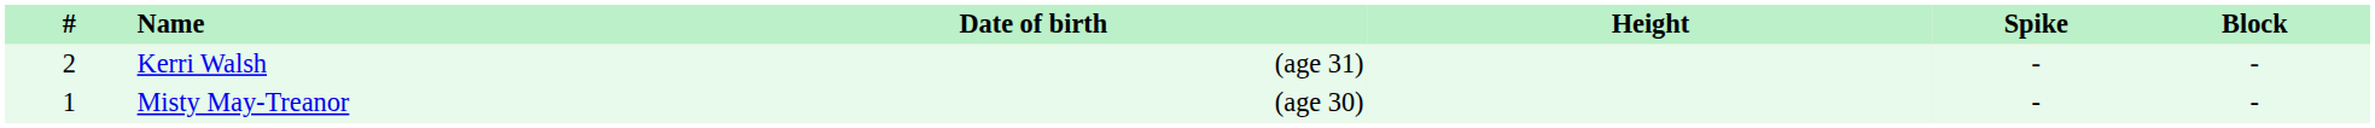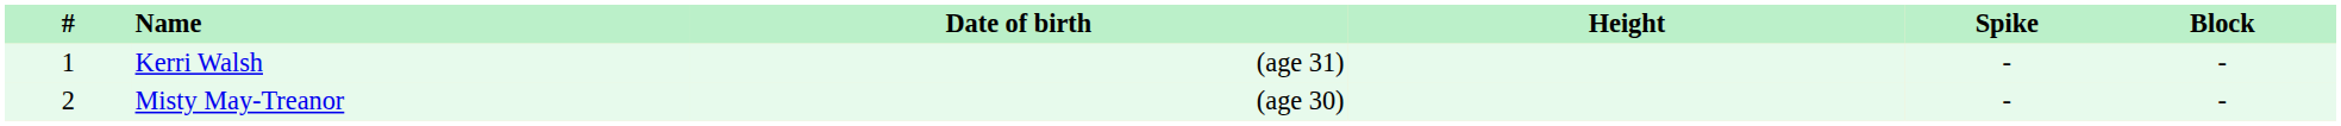 <table border=0 cellpadding=2 cellspacing=0  |- bgcolor=#FFECCE style="text-align:center; font-size:90%;" width=100%>
 <tr bgcolor=#BBF0C9>
 <th width=5%>#</th>
 <th width=22% align=left>Name</th>
 <th width=26%>Date of birth</th>
 <th width=22%>Height</th>
 <th width=8%>Spike</th>
 <th width=9%>Block</th>
 </tr>
 <tr bgcolor=#E7FAEC>
-<td>2</td>
+<td>1</td>
 <td align=left><a href='#'>Kerri Walsh</a></td>
 <td align=right> (age 31)</td>
 <td></td>
 <td>-</td>
 <td>-</td>
 </tr>
 <tr bgcolor=#E7FAEC>
-<td>1</td>
+<td>2</td>
 <td align=left><a href='#'>Misty May-Treanor</a></td>
 <td align=right> (age 30)</td>
 <td></td>
 <td>-</td>
 <td>-</td>
 </tr>
 </table>
